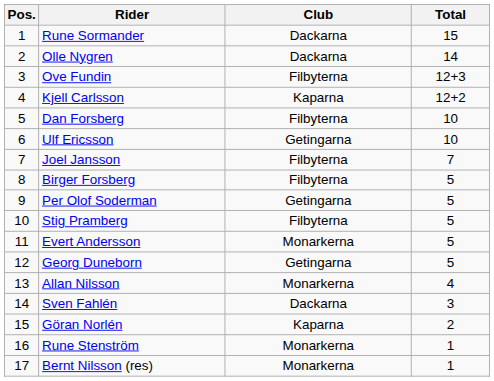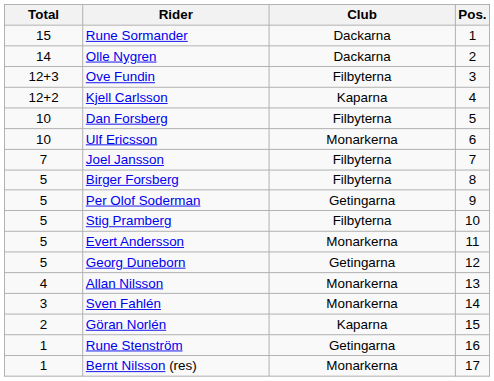 <table class=wikitable style="font-size:93%;">
 <tr>
-<th width=25px>Pos.</th>
+<th width=80px>Total</th>
 <th width=200px>Rider</th>
 <th width=200px>Club</th>
-<th width=80px>Total</th>
+<th width=25px>Pos.</th>
 </tr>
 <tr align=center>
-<td>1</td>
+<td>15</td>
 <td align=left><a href='#'>Rune Sormander</a></td>
 <td>Dackarna</td>
-<td>15</td>
+<td>1</td>
 </tr>
 <tr align=center>
-<td>2</td>
+<td>14</td>
 <td align=left><a href='#'>Olle Nygren</a></td>
 <td>Dackarna</td>
-<td>14</td>
+<td>2</td>
 </tr>
 <tr align=center>
-<td>3</td>
+<td>12+3</td>
 <td align=left><a href='#'>Ove Fundin</a></td>
 <td>Filbyterna</td>
-<td>12+3</td>
+<td>3</td>
 </tr>
 <tr align=center>
-<td>4</td>
+<td>12+2</td>
 <td align=left><a href='#'>Kjell Carlsson</a></td>
 <td>Kaparna</td>
-<td>12+2</td>
+<td>4</td>
 </tr>
 <tr align=center>
-<td>5</td>
+<td>10</td>
 <td align=left><a href='#'>Dan Forsberg</a></td>
 <td>Filbyterna</td>
-<td>10</td>
+<td>5</td>
 </tr>
 <tr align=center>
+<td>10</td>
+<td align=left><a href='#'>Ulf Ericsson</a></td>
+<td>Monarkerna</td>
 <td>6</td>
-<td align=left><a href='#'>Ulf Ericsson</a></td>
-<td>Getingarna</td>
-<td>10</td>
 </tr>
 <tr align=center>
 <td>7</td>
 <td align=left><a href='#'>Joel Jansson</a></td>
 <td>Filbyterna</td>
 <td>7</td>
 </tr>
 <tr align=center>
-<td>8</td>
+<td>5</td>
 <td align=left><a href='#'>Birger Forsberg</a></td>
 <td>Filbyterna</td>
-<td>5</td>
+<td>8</td>
 </tr>
 <tr align=center>
-<td>9</td>
+<td>5</td>
 <td align=left><a href='#'>Per Olof Soderman</a></td>
 <td>Getingarna</td>
-<td>5</td>
+<td>9</td>
 </tr>
 <tr align=center>
-<td>10</td>
+<td>5</td>
 <td align=left><a href='#'>Stig Pramberg</a></td>
 <td>Filbyterna</td>
-<td>5</td>
+<td>10</td>
 </tr>
 <tr align=center>
-<td>11</td>
+<td>5</td>
 <td align=left><a href='#'>Evert Andersson</a></td>
 <td>Monarkerna</td>
-<td>5</td>
+<td>11</td>
 </tr>
 <tr align=center>
-<td>12</td>
+<td>5</td>
 <td align=left><a href='#'>Georg Duneborn</a></td>
 <td>Getingarna</td>
-<td>5</td>
+<td>12</td>
 </tr>
 <tr align=center>
-<td>13</td>
+<td>4</td>
 <td align=left><a href='#'>Allan Nilsson</a></td>
 <td>Monarkerna</td>
-<td>4</td>
+<td>13</td>
 </tr>
 <tr align=center>
+<td>3</td>
+<td align=left><a href='#'>Sven Fahlén</a></td>
+<td>Monarkerna</td>
 <td>14</td>
-<td align=left><a href='#'>Sven Fahlén</a></td>
-<td>Dackarna</td>
-<td>3</td>
 </tr>
 <tr align=center>
-<td>15</td>
+<td>2</td>
 <td align=left><a href='#'>Göran Norlén</a></td>
 <td>Kaparna</td>
-<td>2</td>
+<td>15</td>
 </tr>
 <tr align=center>
+<td>1</td>
+<td align=left><a href='#'>Rune Stenström</a></td>
+<td>Getingarna</td>
 <td>16</td>
-<td align=left><a href='#'>Rune Stenström</a></td>
-<td>Monarkerna</td>
-<td>1</td>
 </tr>
 <tr align=center>
-<td>17</td>
+<td>1</td>
 <td align=left><a href='#'>Bernt Nilsson</a> (res)</td>
 <td>Monarkerna</td>
-<td>1</td>
+<td>17</td>
 </tr>
 </table>
